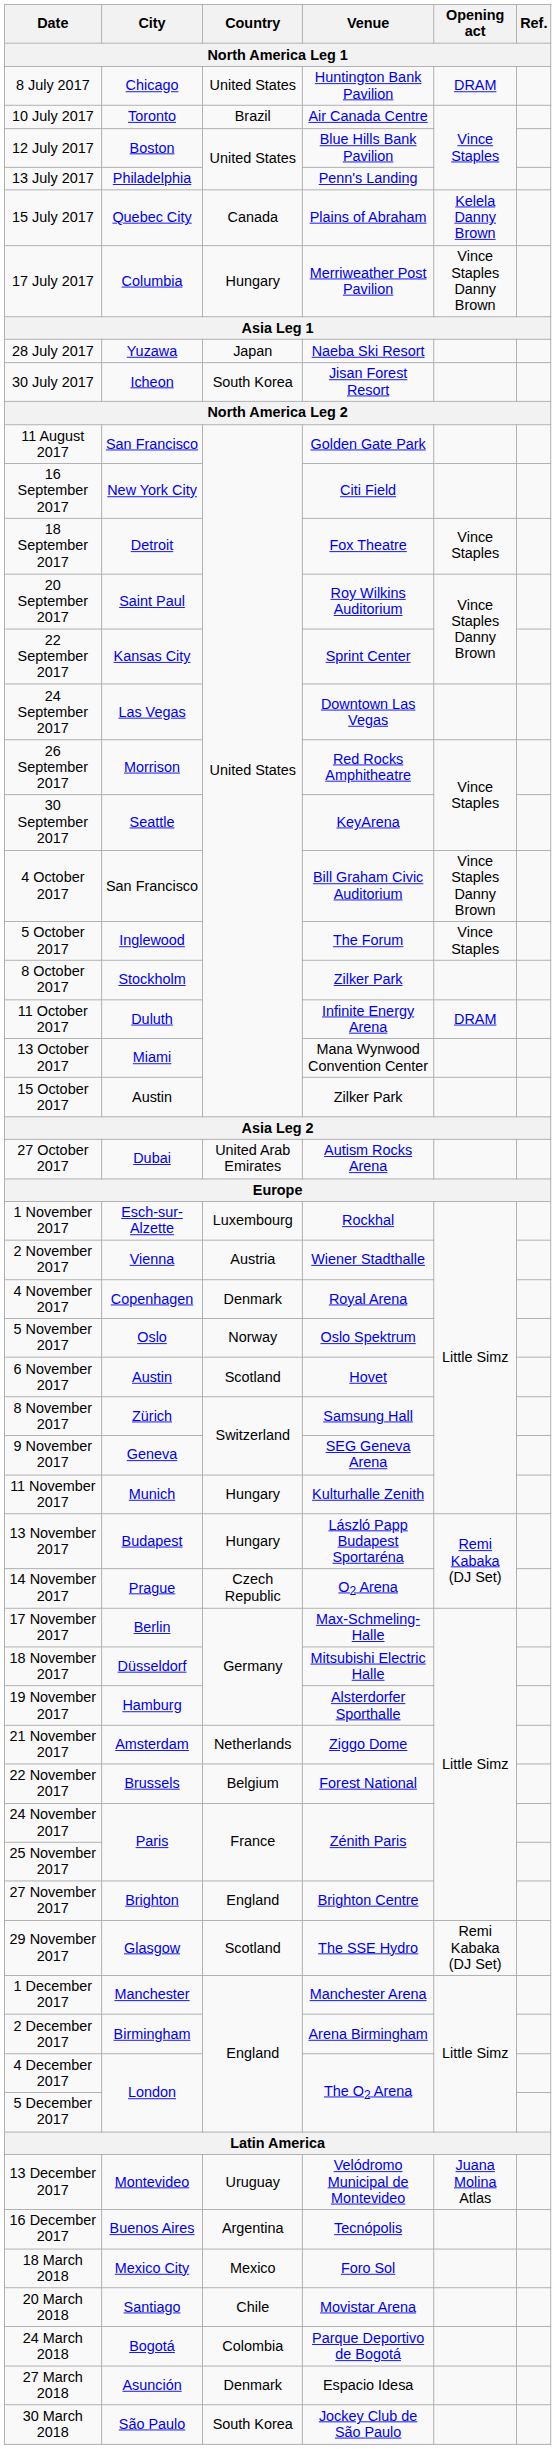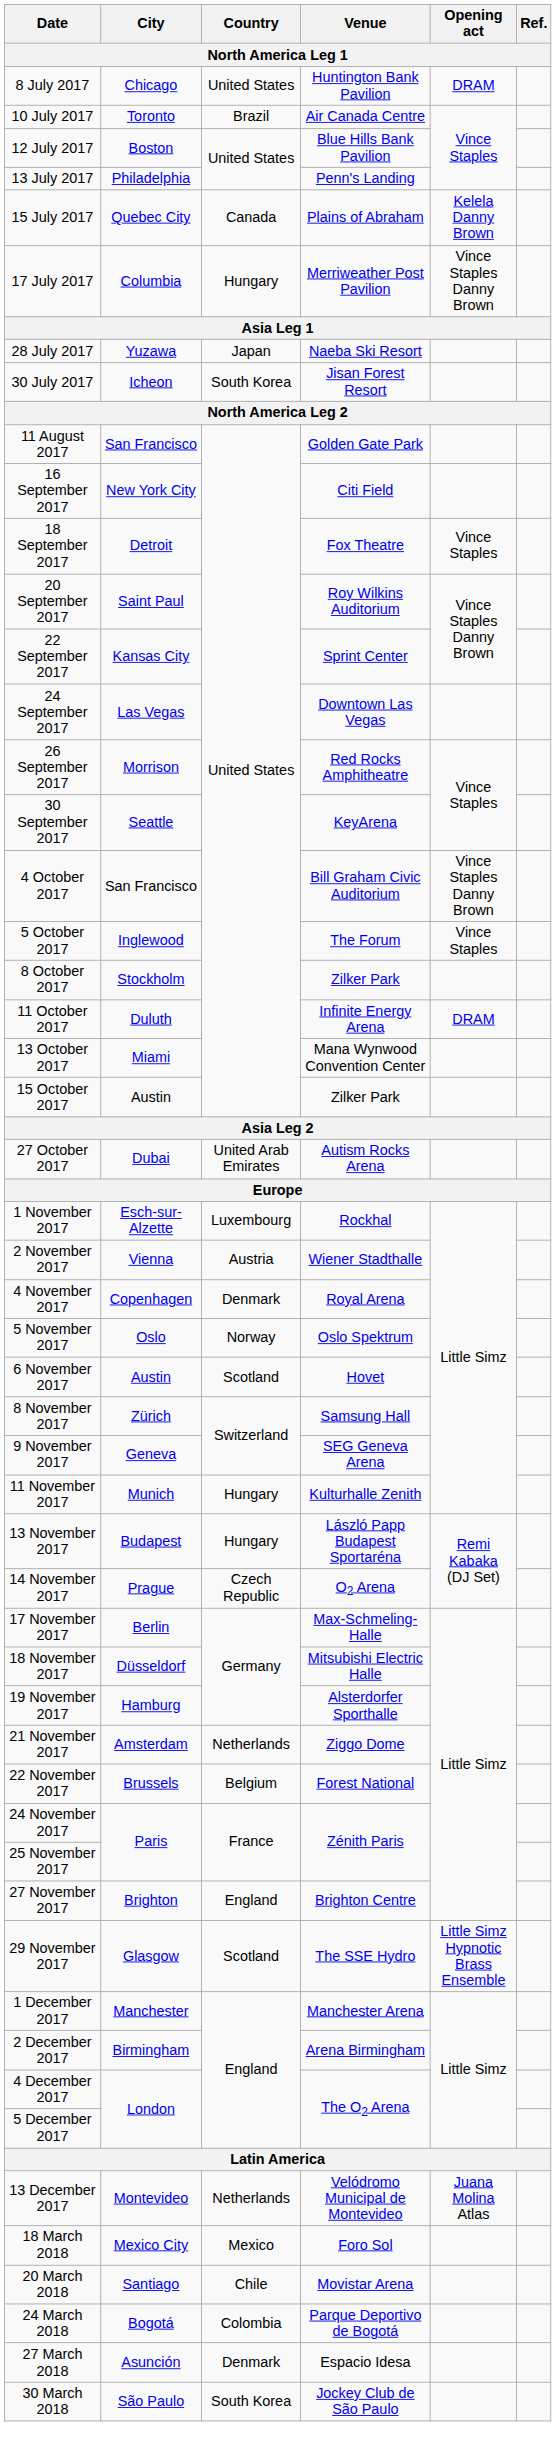 <table class="wikitable" style="text-align:center;">
 <tr>
 <th width="170">Date</th>
 <th width="150">City</th>
 <th width="150">Country</th>
 <th width="275">Venue</th>
 <th width="150">Opening act</th>
 <th width="30">Ref.</th>
 </tr>
 <tr>
 <th colspan="6">North America Leg 1</th>
 </tr>
 <tr>
 <td>8 July 2017</td>
 <td><a href='#'>Chicago</a></td>
 <td>United States</td>
 <td><a href='#'>Huntington Bank Pavilion</a></td>
 <td><a href='#'>DRAM</a></td>
 <td></td>
 </tr>
 <tr>
 <td>10 July 2017</td>
 <td><a href='#'>Toronto</a></td>
 <td>Brazil</td>
 <td><a href='#'>Air Canada Centre</a></td>
 <td rowspan=3><a href='#'>Vince Staples</a></td>
 <td></td>
 </tr>
 <tr>
 <td>12 July 2017</td>
 <td><a href='#'>Boston</a></td>
 <td rowspan=2>United States</td>
 <td><a href='#'>Blue Hills Bank Pavilion</a></td>
 <td></td>
 </tr>
 <tr>
 <td>13 July 2017</td>
 <td><a href='#'>Philadelphia</a></td>
 <td><a href='#'>Penn's Landing</a></td>
 <td></td>
 </tr>
 <tr>
 <td>15 July 2017</td>
 <td><a href='#'>Quebec City</a></td>
 <td>Canada</td>
 <td><a href='#'>Plains of Abraham</a></td>
 <td><a href='#'>Kelela</a> <br> <a href='#'>Danny Brown</a></td>
 <td></td>
 </tr>
 <tr>
 <td>17 July 2017</td>
 <td><a href='#'>Columbia</a></td>
 <td>Hungary</td>
 <td><a href='#'>Merriweather Post Pavilion</a></td>
 <td>Vince Staples <br> Danny Brown</td>
 <td></td>
 </tr>
 <tr>
 <th colspan="6">Asia Leg 1</th>
 </tr>
 <tr>
 <td>28 July 2017</td>
 <td><a href='#'>Yuzawa</a></td>
 <td>Japan</td>
 <td><a href='#'>Naeba Ski Resort</a></td>
 <td></td>
 <td></td>
 </tr>
 <tr>
 <td>30 July 2017</td>
 <td><a href='#'>Icheon</a></td>
 <td>South Korea</td>
 <td><a href='#'>Jisan Forest Resort</a></td>
 <td></td>
 <td></td>
 </tr>
 <tr>
 <th colspan="6">North America Leg 2</th>
 </tr>
 <tr>
 <td>11 August 2017</td>
 <td><a href='#'>San Francisco</a></td>
 <td rowspan=14>United States</td>
 <td><a href='#'>Golden Gate Park</a></td>
 <td></td>
 <td></td>
 </tr>
 <tr>
 <td>16 September 2017</td>
 <td><a href='#'>New York City</a></td>
 <td><a href='#'>Citi Field</a></td>
 <td></td>
 <td></td>
 </tr>
 <tr>
 <td>18 September 2017</td>
 <td><a href='#'>Detroit</a></td>
 <td><a href='#'>Fox Theatre</a></td>
 <td>Vince Staples</td>
 <td></td>
 </tr>
 <tr>
 <td>20 September 2017</td>
 <td><a href='#'>Saint Paul</a></td>
 <td><a href='#'>Roy Wilkins Auditorium</a></td>
 <td rowspan=2>Vince Staples <br> Danny Brown</td>
 <td></td>
 </tr>
 <tr>
 <td>22 September 2017</td>
 <td><a href='#'>Kansas City</a></td>
 <td><a href='#'>Sprint Center</a></td>
 <td></td>
 </tr>
 <tr>
 <td>24 September 2017</td>
 <td><a href='#'>Las Vegas</a></td>
 <td><a href='#'>Downtown Las Vegas</a></td>
 <td></td>
 <td></td>
 </tr>
 <tr>
 <td>26 September 2017</td>
 <td><a href='#'>Morrison</a></td>
 <td><a href='#'>Red Rocks Amphitheatre</a></td>
 <td rowspan=2>Vince Staples</td>
 <td></td>
 </tr>
 <tr>
 <td>30 September 2017</td>
 <td><a href='#'>Seattle</a></td>
 <td><a href='#'>KeyArena</a></td>
 <td></td>
 </tr>
 <tr>
 <td>4 October 2017</td>
 <td>San Francisco</td>
 <td><a href='#'>Bill Graham Civic Auditorium</a></td>
 <td>Vince Staples <br> Danny Brown</td>
 <td></td>
 </tr>
 <tr>
 <td>5 October 2017</td>
 <td><a href='#'>Inglewood</a></td>
 <td><a href='#'>The Forum</a></td>
 <td>Vince Staples</td>
 <td></td>
 </tr>
 <tr>
 <td>8 October 2017</td>
 <td><a href='#'>Stockholm</a></td>
 <td><a href='#'>Zilker Park</a></td>
 <td></td>
 <td></td>
 </tr>
 <tr>
 <td>11 October 2017</td>
 <td><a href='#'>Duluth</a></td>
 <td><a href='#'>Infinite Energy Arena</a></td>
 <td><a href='#'>DRAM</a></td>
 <td></td>
 </tr>
 <tr 17>
 <td>13 October 2017</td>
 <td><a href='#'>Miami</a></td>
 <td>Mana Wynwood Convention Center</td>
 <td></td>
 <td></td>
 </tr>
 <tr>
 <td>15 October 2017</td>
 <td>Austin</td>
 <td>Zilker Park</td>
 <td></td>
 <td></td>
 </tr>
 <tr>
 <th colspan="6">Asia Leg 2</th>
 </tr>
 <tr>
 <td>27 October 2017</td>
 <td><a href='#'>Dubai</a></td>
 <td>United Arab Emirates</td>
 <td><a href='#'>Autism Rocks Arena</a></td>
 <td></td>
 <td></td>
 </tr>
 <tr>
 <th colspan="6">Europe</th>
 </tr>
 <tr>
 <td>1 November 2017</td>
 <td><a href='#'>Esch-sur-Alzette</a></td>
 <td>Luxembourg</td>
 <td><a href='#'>Rockhal</a></td>
 <td rowspan=8>Little Simz</td>
 <td></td>
 </tr>
 <tr>
 <td>2 November 2017</td>
 <td><a href='#'>Vienna</a></td>
 <td>Austria</td>
 <td><a href='#'>Wiener Stadthalle</a></td>
 <td></td>
 </tr>
 <tr>
 <td>4 November 2017</td>
 <td><a href='#'>Copenhagen</a></td>
 <td>Denmark</td>
 <td><a href='#'>Royal Arena</a></td>
 <td></td>
 </tr>
 <tr>
 <td>5 November 2017</td>
 <td><a href='#'>Oslo</a></td>
 <td>Norway</td>
 <td><a href='#'>Oslo Spektrum</a></td>
 <td></td>
 </tr>
 <tr>
 <td>6 November 2017</td>
 <td><a href='#'>Austin</a></td>
 <td>Scotland</td>
 <td><a href='#'>Hovet</a></td>
 <td></td>
 </tr>
 <tr>
 <td>8 November 2017</td>
 <td><a href='#'>Zürich</a></td>
 <td rowspan=2>Switzerland</td>
 <td><a href='#'>Samsung Hall</a></td>
 <td></td>
 </tr>
 <tr>
 <td>9 November 2017</td>
 <td><a href='#'>Geneva</a></td>
 <td><a href='#'>SEG Geneva Arena</a></td>
 <td></td>
 </tr>
 <tr>
 <td>11 November 2017</td>
 <td><a href='#'>Munich</a></td>
 <td>Hungary</td>
 <td><a href='#'>Kulturhalle Zenith</a></td>
 <td></td>
 </tr>
 <tr>
 <td>13 November 2017</td>
 <td><a href='#'>Budapest</a></td>
 <td>Hungary</td>
 <td><a href='#'>László Papp Budapest Sportaréna</a></td>
 <td rowspan=2><a href='#'>Remi Kabaka</a><br>(DJ Set)</td>
 <td></td>
 </tr>
 <tr>
 <td>14 November 2017</td>
 <td><a href='#'>Prague</a></td>
 <td>Czech Republic</td>
 <td><a href='#'>O<sub>2</sub> Arena</a></td>
 <td></td>
 </tr>
 <tr>
 <td>17 November 2017</td>
 <td><a href='#'>Berlin</a></td>
 <td rowspan=3>Germany</td>
 <td><a href='#'>Max-Schmeling-Halle</a></td>
 <td rowspan=8>Little Simz</td>
 <td></td>
 </tr>
 <tr>
 <td>18 November 2017</td>
 <td><a href='#'>Düsseldorf</a></td>
 <td><a href='#'>Mitsubishi Electric Halle</a></td>
 <td></td>
 </tr>
 <tr>
 <td>19 November 2017</td>
 <td><a href='#'>Hamburg</a></td>
 <td><a href='#'>Alsterdorfer Sporthalle</a></td>
 <td></td>
 </tr>
 <tr>
 <td>21 November 2017</td>
 <td><a href='#'>Amsterdam</a></td>
 <td>Netherlands</td>
 <td><a href='#'>Ziggo Dome</a></td>
 <td></td>
 </tr>
 <tr>
 <td>22 November 2017</td>
 <td><a href='#'>Brussels</a></td>
 <td>Belgium</td>
 <td><a href='#'>Forest National</a></td>
 <td></td>
 </tr>
 <tr>
 <td>24 November 2017</td>
 <td rowspan=2><a href='#'>Paris</a></td>
 <td rowspan=2>France</td>
 <td rowspan=2><a href='#'>Zénith Paris</a></td>
 <td></td>
 </tr>
 <tr>
 <td>25 November 2017</td>
 <td></td>
 </tr>
 <tr>
 <td>27 November 2017</td>
 <td><a href='#'>Brighton</a></td>
 <td>England</td>
 <td><a href='#'>Brighton Centre</a></td>
 <td></td>
 </tr>
 <tr>
 <td>29 November 2017</td>
 <td><a href='#'>Glasgow</a></td>
 <td>Scotland</td>
 <td><a href='#'>The SSE Hydro</a></td>
-<td>Remi Kabaka<br>(DJ Set)</td>
+<td><a href='#'>Little Simz</a> <br> <a href='#'>Hypnotic Brass Ensemble</a></td>
 <td></td>
 </tr>
 <tr>
 <td>1 December 2017</td>
 <td><a href='#'>Manchester</a></td>
 <td rowspan="4">England</td>
 <td><a href='#'>Manchester Arena</a></td>
 <td rowspan=4>Little Simz</td>
 <td></td>
 </tr>
 <tr>
 <td>2 December 2017</td>
 <td><a href='#'>Birmingham</a></td>
 <td><a href='#'>Arena Birmingham</a></td>
 <td></td>
 </tr>
 <tr>
 <td>4 December 2017</td>
 <td rowspan=2><a href='#'>London</a></td>
 <td rowspan=2><a href='#'>The O<sub>2</sub> Arena</a></td>
 <td></td>
 </tr>
 <tr>
 <td>5 December 2017</td>
 <td></td>
 </tr>
 <tr>
 <th colspan="6">Latin America</th>
 </tr>
 <tr>
 <td>13 December 2017</td>
 <td><a href='#'>Montevideo</a></td>
-<td>Uruguay</td>
+<td>Netherlands</td>
 <td><a href='#'>Velódromo Municipal de Montevideo</a></td>
 <td><a href='#'>Juana Molina</a> <br> Atlas</td>
-<td></td>
-</tr>
-<tr>
-<td>16 December 2017</td>
-<td><a href='#'>Buenos Aires</a></td>
-<td>Argentina</td>
-<td><a href='#'>Tecnópolis</a></td>
-<td></td>
 <td></td>
 </tr>
 <tr>
 <td>18 March 2018</td>
 <td><a href='#'>Mexico City</a></td>
 <td>Mexico</td>
 <td><a href='#'>Foro Sol</a></td>
 <td></td>
 <td></td>
 </tr>
 <tr>
 <td>20 March 2018</td>
 <td><a href='#'>Santiago</a></td>
 <td>Chile</td>
 <td><a href='#'>Movistar Arena</a></td>
 <td></td>
 <td></td>
 </tr>
 <tr>
 <td>24 March 2018</td>
 <td><a href='#'>Bogotá</a></td>
 <td>Colombia</td>
 <td><a href='#'>Parque Deportivo de Bogotá</a></td>
 <td></td>
 <td></td>
 </tr>
 <tr>
 <td>27 March 2018</td>
 <td><a href='#'>Asunción</a></td>
 <td>Denmark</td>
 <td>Espacio Idesa</td>
 <td></td>
 <td></td>
 </tr>
 <tr>
 <td>30 March 2018</td>
 <td><a href='#'>São Paulo</a></td>
 <td>South Korea</td>
 <td><a href='#'>Jockey Club de São Paulo</a></td>
 <td></td>
 <td></td>
 </tr>
 </table>
